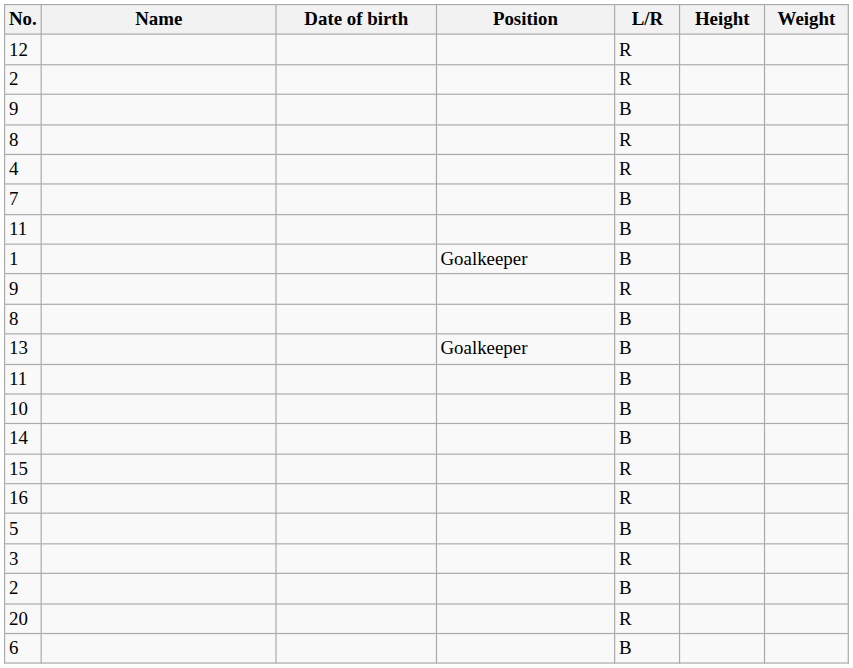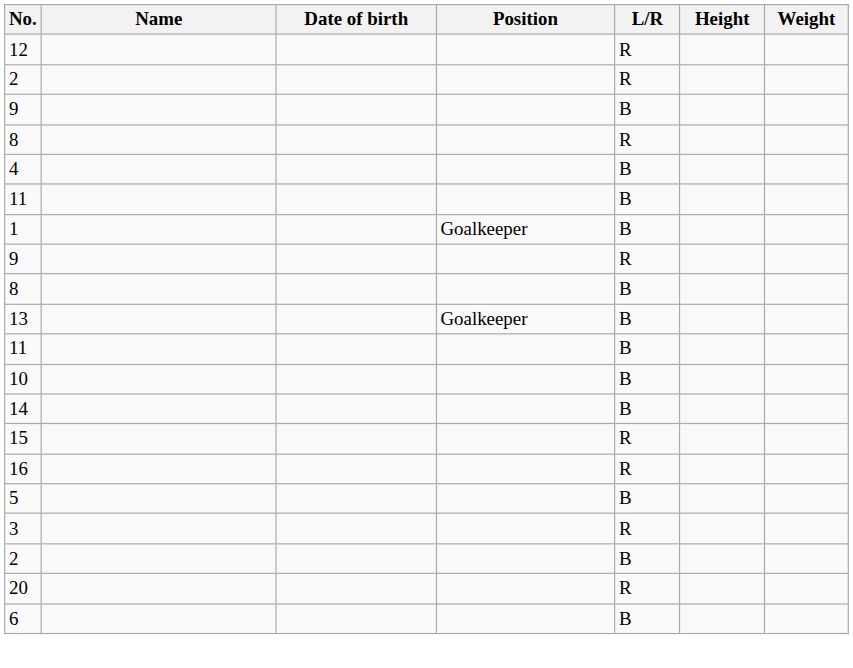 <table class="wikitable sortable" style=font-size:100%; text-align:center;>
 <tr>
 <th>No.</th>
 <th style=width:12em>Name</th>
 <th style=width:8em>Date of birth</th>
 <th style=width:9em>Position</th>
 <th style=width:3em>L/R</th>
 <th style=width:4em>Height</th>
 <th style=width:4em>Weight</th>
 </tr>
 <tr>
 <td>12</td>
 <td align=left></td>
 <td align=right></td>
 <td></td>
 <td>R</td>
 <td></td>
 <td></td>
 </tr>
 <tr>
 <td>2</td>
 <td align=left></td>
 <td align=right></td>
 <td></td>
 <td>R</td>
 <td></td>
 <td></td>
 </tr>
 <tr>
 <td>9</td>
 <td align=left></td>
 <td align=right></td>
 <td></td>
 <td>B</td>
 <td></td>
 <td></td>
 </tr>
 <tr>
 <td>8</td>
 <td align=left></td>
 <td align=right></td>
 <td></td>
 <td>R</td>
 <td></td>
 <td></td>
 </tr>
 <tr>
 <td>4</td>
-<td align=left></td>
-<td align=right></td>
-<td></td>
-<td>R</td>
-<td></td>
-<td></td>
-</tr>
-<tr>
-<td>7</td>
 <td align=left></td>
 <td align=right></td>
 <td></td>
 <td>B</td>
 <td></td>
 <td></td>
 </tr>
 <tr>
 <td>11</td>
 <td align=left></td>
 <td align=right></td>
 <td></td>
 <td>B</td>
 <td></td>
 <td></td>
 </tr>
 <tr>
 <td>1</td>
 <td align=left></td>
 <td align=right></td>
 <td>Goalkeeper</td>
 <td>B</td>
 <td></td>
 <td></td>
 </tr>
 <tr>
 <td>9</td>
 <td align=left></td>
 <td align=right></td>
 <td></td>
 <td>R</td>
 <td></td>
 <td></td>
 </tr>
 <tr>
 <td>8</td>
 <td align=left></td>
 <td align=right></td>
 <td></td>
 <td>B</td>
 <td></td>
 <td></td>
 </tr>
 <tr>
 <td>13</td>
 <td align=left></td>
 <td align=right></td>
 <td>Goalkeeper</td>
 <td>B</td>
 <td></td>
 <td></td>
 </tr>
 <tr>
 <td>11</td>
 <td align=left></td>
 <td align=right></td>
 <td></td>
 <td>B</td>
 <td></td>
 <td></td>
 </tr>
 <tr>
 <td>10</td>
 <td align=left></td>
 <td align=right></td>
 <td></td>
 <td>B</td>
 <td></td>
 <td></td>
 </tr>
 <tr>
 <td>14</td>
 <td align=left></td>
 <td align=right></td>
 <td></td>
 <td>B</td>
 <td></td>
 <td></td>
 </tr>
 <tr>
 <td>15</td>
 <td align=left></td>
 <td align=right></td>
 <td></td>
 <td>R</td>
 <td></td>
 <td></td>
 </tr>
 <tr>
 <td>16</td>
 <td align=left></td>
 <td align=right></td>
 <td></td>
 <td>R</td>
 <td></td>
 <td></td>
 </tr>
 <tr>
 <td>5</td>
 <td align=left></td>
 <td align=right></td>
 <td></td>
 <td>B</td>
 <td></td>
 <td></td>
 </tr>
 <tr>
 <td>3</td>
 <td align=left></td>
 <td align=right></td>
 <td></td>
 <td>R</td>
 <td></td>
 <td></td>
 </tr>
 <tr>
 <td>2</td>
 <td align=left></td>
 <td align=right></td>
 <td></td>
 <td>B</td>
 <td></td>
 <td></td>
 </tr>
 <tr>
 <td>20</td>
 <td align=left></td>
 <td align=right></td>
 <td></td>
 <td>R</td>
 <td></td>
 <td></td>
 </tr>
 <tr>
 <td>6</td>
 <td align=left></td>
 <td align=right></td>
 <td></td>
 <td>B</td>
 <td></td>
 <td></td>
 </tr>
 </table>
